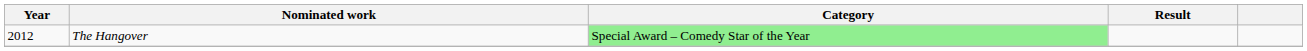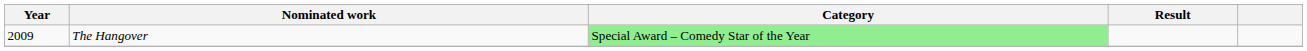 <table class="wikitable" style="width:100%;">
 <tr>
 <th width=5%>Year</th>
 <th style="width:40%;">Nominated work</th>
 <th style="width:40%;">Category</th>
 <th style="width:10%;">Result</th>
 <th width=5%></th>
 </tr>
 <tr>
-<td>2012</td>
+<td>2009</td>
 <td><em>The Hangover</em></td>
 <td style="background: lightgreen;">Special Award – Comedy Star of the Year</td>
 <td></td>
 <td style="text-align:center;"></td>
 </tr>
 <tr>
 </tr>
 </table>
